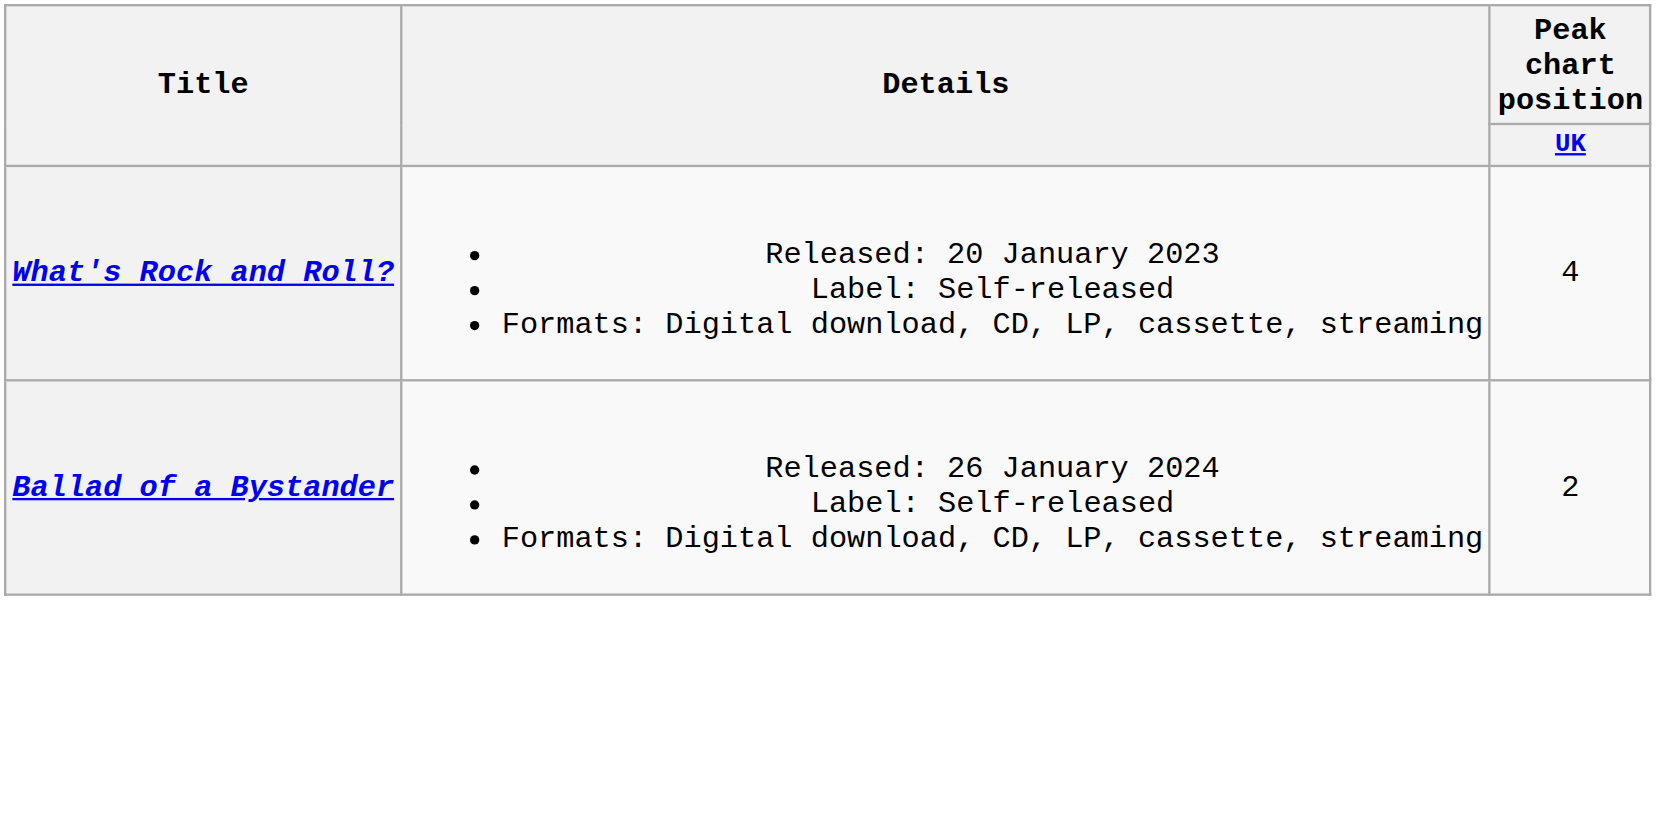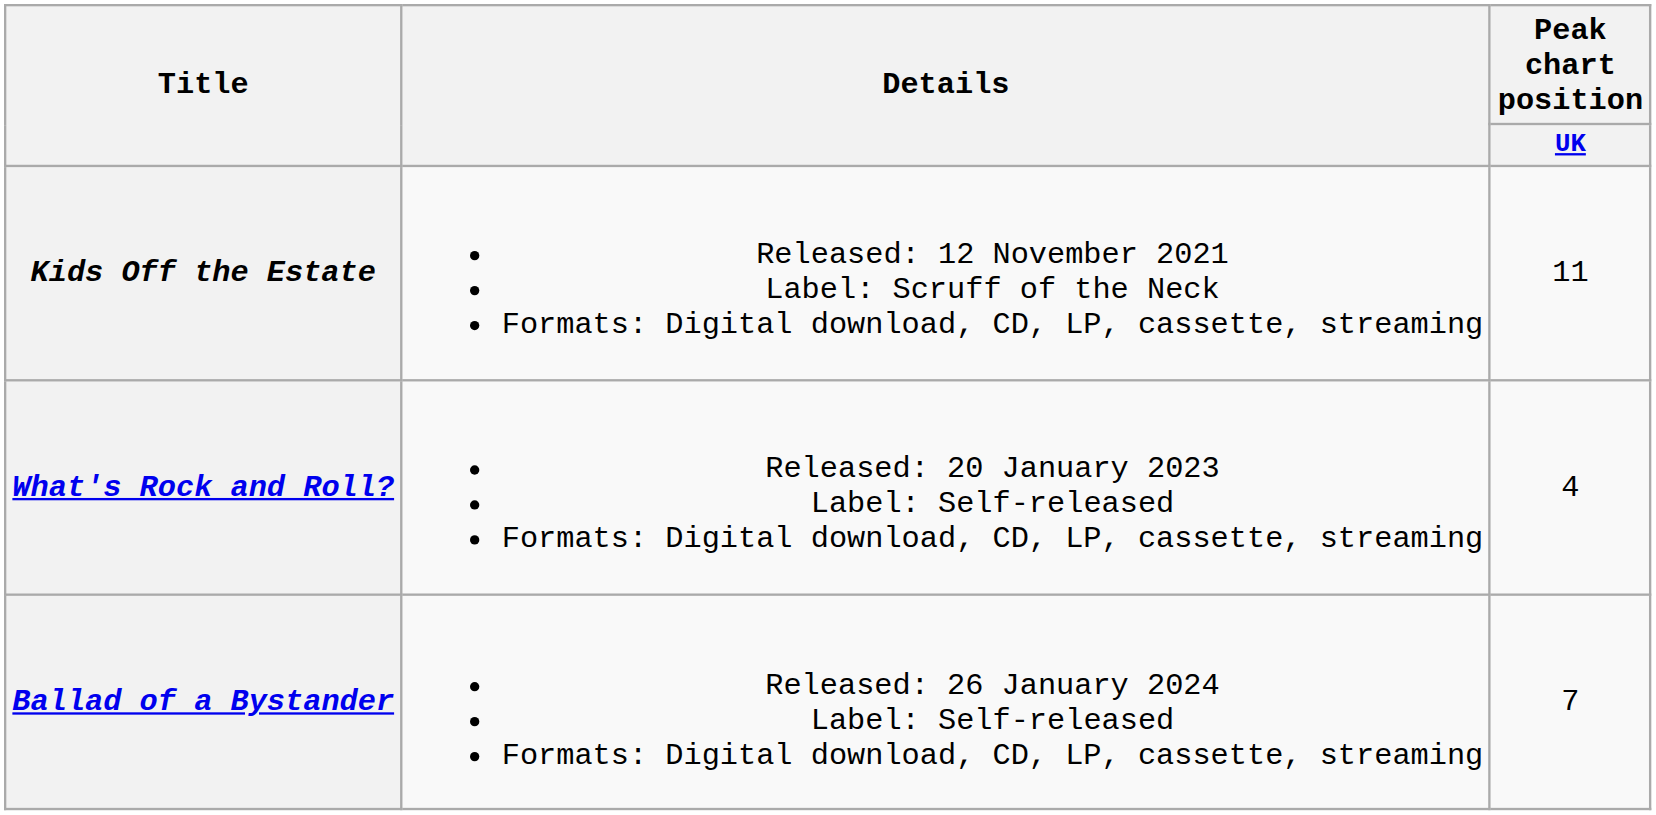 <table class="wikitable plainrowheaders" style="text-align:center;">
 <tr>
 <th scope="col" rowspan="2">Title</th>
 <th scope="col" rowspan="2">Details</th>
 <th scope="col">Peak chart position</th>
 </tr>
 <tr>
 <th scope="col" style="width:3em;font-size:85%;"><a href='#'>UK</a><br></th>
 </tr>
 <tr>
+<th scope="row"><em>Kids Off the Estate</em></th>
+<td><br><ul><li>Released: 12 November 2021</li><li>Label: Scruff of the Neck</li><li>Formats: Digital download, CD, LP, cassette, streaming</li></ul></td>
+<td>11</td>
+</tr>
+<tr>
 <th scope="row"><em><a href='#'>What's Rock and Roll?</a></em></th>
 <td><br><ul><li>Released: 20 January 2023</li><li>Label: Self-released</li><li>Formats: Digital download, CD, LP, cassette, streaming</li></ul></td>
 <td>4</td>
 </tr>
 <tr>
 <th scope="row"><em><a href='#'>Ballad of a Bystander</a></em></th>
 <td><br><ul><li>Released: 26 January 2024</li><li>Label: Self-released</li><li>Formats: Digital download, CD, LP, cassette, streaming</li></ul></td>
-<td>2</td>
+<td>7</td>
 </tr>
 </table>
